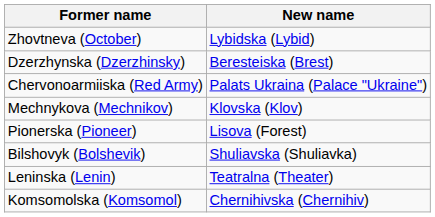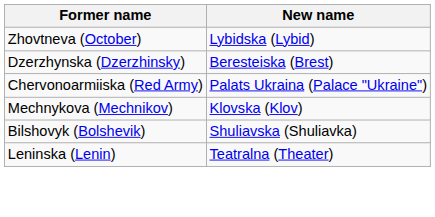 <table class="wikitable">
 <tr>
 <th>Former name</th>
 <th>New name</th>
 </tr>
 <tr>
 <td>Zhovtneva (<a href='#'>October</a>)</td>
 <td><a href='#'>Lybidska</a> (<a href='#'>Lybid</a>)</td>
 </tr>
 <tr>
 <td>Dzerzhynska (<a href='#'>Dzerzhinsky</a>)</td>
 <td><a href='#'>Beresteiska</a> (<a href='#'>Brest</a>)</td>
 </tr>
 <tr>
 <td>Chervonoarmiiska (<a href='#'>Red Army</a>)</td>
 <td><a href='#'>Palats Ukraina</a> (<a href='#'>Palace "Ukraine"</a>)</td>
 </tr>
 <tr>
 <td>Mechnykova (<a href='#'>Mechnikov</a>)</td>
 <td><a href='#'>Klovska</a> (<a href='#'>Klov</a>)</td>
 </tr>
 <tr>
-<td>Pionerska (<a href='#'>Pioneer</a>)</td>
-<td><a href='#'>Lisova</a> (Forest)</td>
-</tr>
-<tr>
 <td>Bilshovyk (<a href='#'>Bolshevik</a>)</td>
 <td><a href='#'>Shuliavska</a> (Shuliavka)</td>
 </tr>
 <tr>
 <td>Leninska (<a href='#'>Lenin</a>)</td>
 <td><a href='#'>Teatralna</a> (<a href='#'>Theater</a>)</td>
 </tr>
-<tr>
-<td>Komsomolska (<a href='#'>Komsomol</a>)</td>
-<td><a href='#'>Chernihivska</a> (<a href='#'>Chernihiv</a>)</td>
-</tr>
 </table>
